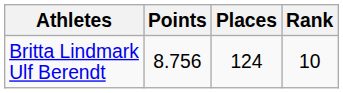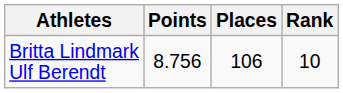 <table class="wikitable" border="1" style="font-size:90%">
 <tr>
 <th>Athletes</th>
 <th>Points</th>
 <th>Places</th>
 <th>Rank</th>
 </tr>
 <tr align=center>
 <td align=left><a href='#'>Britta Lindmark</a><br><a href='#'>Ulf Berendt</a></td>
 <td>8.756</td>
-<td>124</td>
+<td>106</td>
 <td>10</td>
 </tr>
 </table>
